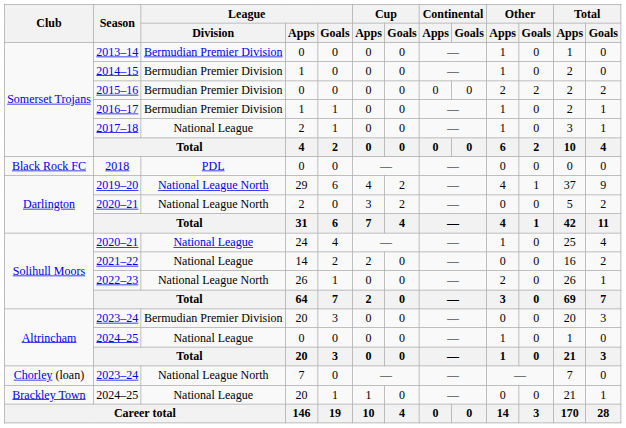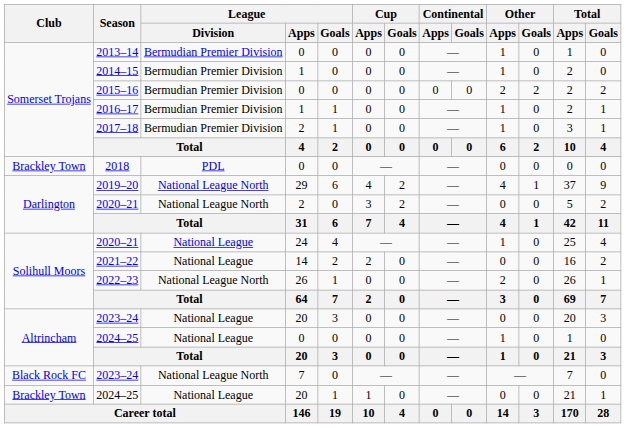 <table class="wikitable" style="text-align:center">
 <tr>
 <th rowspan=2>Club</th>
 <th rowspan=2>Season</th>
 <th colspan=3>League</th>
 <th colspan=2>Cup</th>
 <th colspan=2>Continental</th>
 <th colspan=2>Other</th>
 <th colspan=2>Total</th>
 </tr>
 <tr>
 <th>Division</th>
 <th>Apps</th>
 <th>Goals</th>
 <th>Apps</th>
 <th>Goals</th>
 <th>Apps</th>
 <th>Goals</th>
 <th>Apps</th>
 <th>Goals</th>
 <th>Apps</th>
 <th>Goals</th>
 </tr>
 <tr>
 <td rowspan=6><a href='#'>Somerset Trojans</a></td>
 <td><a href='#'>2013–14</a></td>
 <td><a href='#'>Bermudian Premier Division</a></td>
 <td>0</td>
 <td>0</td>
 <td>0</td>
 <td>0</td>
 <td colspan=2>—</td>
 <td>1</td>
 <td>0</td>
 <td>1</td>
 <td>0</td>
 </tr>
 <tr>
 <td><a href='#'>2014–15</a></td>
 <td>Bermudian Premier Division</td>
 <td>1</td>
 <td>0</td>
 <td>0</td>
 <td>0</td>
 <td colspan=2>—</td>
 <td>1</td>
 <td>0</td>
 <td>2</td>
 <td>0</td>
 </tr>
 <tr>
 <td><a href='#'>2015–16</a></td>
 <td>Bermudian Premier Division</td>
 <td>0</td>
 <td>0</td>
 <td>0</td>
 <td>0</td>
 <td>0</td>
 <td>0</td>
 <td>2</td>
 <td>2</td>
 <td>2</td>
 <td>2</td>
 </tr>
 <tr>
 <td><a href='#'>2016–17</a></td>
 <td>Bermudian Premier Division</td>
 <td>1</td>
 <td>1</td>
 <td>0</td>
 <td>0</td>
 <td colspan=2>—</td>
 <td>1</td>
 <td>0</td>
 <td>2</td>
 <td>1</td>
 </tr>
 <tr>
 <td><a href='#'>2017–18</a></td>
-<td>National League</td>
+<td>Bermudian Premier Division</td>
 <td>2</td>
 <td>1</td>
 <td>0</td>
 <td>0</td>
 <td colspan=2>—</td>
 <td>1</td>
 <td>0</td>
 <td>3</td>
 <td>1</td>
 </tr>
 <tr>
 <th colspan=2>Total</th>
 <th>4</th>
 <th>2</th>
 <th>0</th>
 <th>0</th>
 <th>0</th>
 <th>0</th>
 <th>6</th>
 <th>2</th>
 <th>10</th>
 <th>4</th>
 </tr>
 <tr>
-<td><a href='#'>Black Rock FC</a></td>
+<td><a href='#'>Brackley Town</a></td>
 <td><a href='#'>2018</a></td>
 <td><a href='#'>PDL</a></td>
 <td>0</td>
 <td>0</td>
 <td colspan=2>—</td>
 <td colspan=2>—</td>
 <td>0</td>
 <td>0</td>
 <td>0</td>
 <td>0</td>
 </tr>
 <tr>
 <td rowspan="3"><a href='#'>Darlington</a></td>
 <td><a href='#'>2019–20</a></td>
 <td><a href='#'>National League North</a></td>
 <td>29</td>
 <td>6</td>
 <td>4</td>
 <td>2</td>
 <td colspan=2>—</td>
 <td>4</td>
 <td>1</td>
 <td>37</td>
 <td>9</td>
 </tr>
 <tr>
 <td><a href='#'>2020–21</a></td>
 <td>National League North</td>
 <td>2</td>
 <td>0</td>
 <td>3</td>
 <td>2</td>
 <td colspan=2>—</td>
 <td>0</td>
 <td>0</td>
 <td>5</td>
 <td>2</td>
 </tr>
 <tr>
 <th colspan="2">Total</th>
 <th>31</th>
 <th>6</th>
 <th>7</th>
 <th>4</th>
 <th colspan=2>—</th>
 <th>4</th>
 <th>1</th>
 <th>42</th>
 <th>11</th>
 </tr>
 <tr>
 <td rowspan="4"><a href='#'>Solihull Moors</a></td>
 <td><a href='#'>2020–21</a></td>
 <td><a href='#'>National League</a></td>
 <td>24</td>
 <td>4</td>
 <td colspan=2>—</td>
 <td colspan=2>—</td>
 <td>1</td>
 <td>0</td>
 <td>25</td>
 <td>4</td>
 </tr>
 <tr>
 <td><a href='#'>2021–22</a></td>
 <td>National League</td>
 <td>14</td>
 <td>2</td>
 <td>2</td>
 <td>0</td>
 <td colspan=2>—</td>
 <td>0</td>
 <td>0</td>
 <td>16</td>
 <td>2</td>
 </tr>
 <tr>
 <td><a href='#'>2022–23</a></td>
 <td>National League North</td>
 <td>26</td>
 <td>1</td>
 <td>0</td>
 <td>0</td>
 <td colspan=2>—</td>
 <td>2</td>
 <td>0</td>
 <td>26</td>
 <td>1</td>
 </tr>
 <tr>
 <th colspan="2">Total</th>
 <th>64</th>
 <th>7</th>
 <th>2</th>
 <th>0</th>
 <th colspan=2>—</th>
 <th>3</th>
 <th>0</th>
 <th>69</th>
 <th>7</th>
 </tr>
 <tr>
 <td rowspan="3"><a href='#'>Altrincham</a></td>
 <td><a href='#'>2023–24</a></td>
-<td>Bermudian Premier Division</td>
+<td>National League</td>
 <td>20</td>
 <td>3</td>
 <td>0</td>
 <td>0</td>
 <td colspan="2">—</td>
 <td>0</td>
 <td>0</td>
 <td>20</td>
 <td>3</td>
 </tr>
 <tr>
 <td><a href='#'>2024–25</a></td>
 <td>National League</td>
 <td>0</td>
 <td>0</td>
 <td>0</td>
 <td>0</td>
 <td colspan="2">—</td>
 <td>1</td>
 <td>0</td>
 <td>1</td>
 <td>0</td>
 </tr>
 <tr>
 <th colspan="2">Total</th>
 <th>20</th>
 <th>3</th>
 <th>0</th>
 <th>0</th>
 <th colspan=2>—</th>
 <th>1</th>
 <th>0</th>
 <th>21</th>
 <th>3</th>
 </tr>
 <tr>
-<td><a href='#'>Chorley</a> (loan)</td>
+<td><a href='#'>Black Rock FC</a></td>
 <td><a href='#'>2023–24</a></td>
 <td>National League North</td>
 <td>7</td>
 <td>0</td>
 <td colspan="2">—</td>
 <td colspan="2">—</td>
 <td colspan="2">—</td>
 <td>7</td>
 <td>0</td>
 </tr>
 <tr>
 <td><a href='#'>Brackley Town</a></td>
 <td>2024–25</td>
 <td>National League</td>
 <td>20</td>
 <td>1</td>
 <td>1</td>
 <td>0</td>
 <td colspan="2">—</td>
 <td>0</td>
 <td>0</td>
 <td>21</td>
 <td>1</td>
 </tr>
 <tr>
 <th colspan=3>Career total</th>
 <th>146</th>
 <th>19</th>
 <th>10</th>
 <th>4</th>
 <th>0</th>
 <th>0</th>
 <th>14</th>
 <th>3</th>
 <th>170</th>
 <th>28</th>
 </tr>
 </table>
